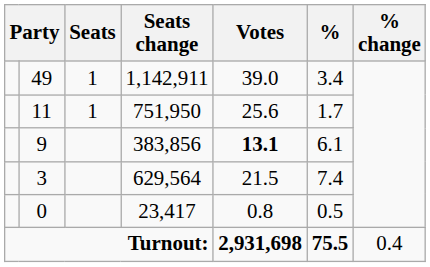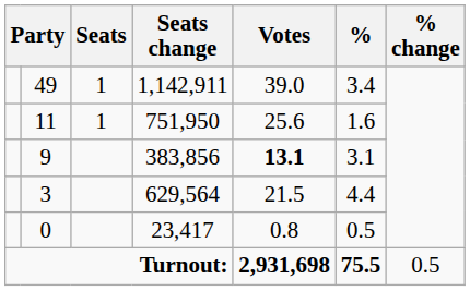 <table class="wikitable sortable">
 <tr>
 <th colspan="2" rowspan="1" align="center">Party</th>
 <th align="center">Seats</th>
 <th align="center">Seats<br>change</th>
 <th align="center">Votes</th>
 <th align="center">%</th>
 <th align="center">%<br>change</th>
 </tr>
 <tr>
 <td></td>
 <td align="center">49</td>
 <td align="center"> 1</td>
 <td align="center">1,142,911</td>
 <td align="center">39.0</td>
 <td align="center"> 3.4</td>
 </tr>
 <tr>
 <td></td>
 <td align="center">11</td>
 <td align="center"> 1</td>
 <td align="center">751,950</td>
 <td align="center">25.6</td>
-<td align="center"> 1.7</td>
+<td align="center"> 1.6</td>
 </tr>
 <tr>
 <td></td>
 <td align="center">9</td>
 <td align="center"></td>
 <td align="center">383,856</td>
 <td align="center"><strong>13.1</strong></td>
-<td align="center"> 6.1</td>
+<td align="center"> 3.1</td>
 </tr>
 <tr>
 <td></td>
 <td align="center">3</td>
 <td align="center"></td>
 <td align="center">629,564</td>
 <td align="center">21.5</td>
-<td align="center"> 7.4</td>
+<td align="center"> 4.4</td>
 </tr>
 <tr>
 <td></td>
 <td align="center">0</td>
 <td align="center"></td>
 <td align="center">23,417</td>
 <td align="center">0.8</td>
 <td align="center"> 0.5</td>
 </tr>
 <tr>
 <td colspan="4" rowspan="1" align="right"><strong>Turnout:</strong></td>
 <td align="center"><strong>2,931,698</strong></td>
 <td align="center"><strong> 75.5</strong></td>
-<td align="center"> 0.4</td>
+<td align="center"> 0.5</td>
 </tr>
 </table>
